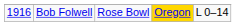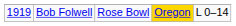 <table class="wikitable">
 <tr>
 </tr>
 <tr>
-<td><a href='#'>1916</a></td>
+<td><a href='#'>1919</a></td>
 <td><a href='#'>Bob Folwell</a></td>
 <td><a href='#'>Rose Bowl</a></td>
 <td style="background: gold;"><a href='#'>Oregon</a></td>
 <td>L 0–14</td>
 </tr>
 </table>
